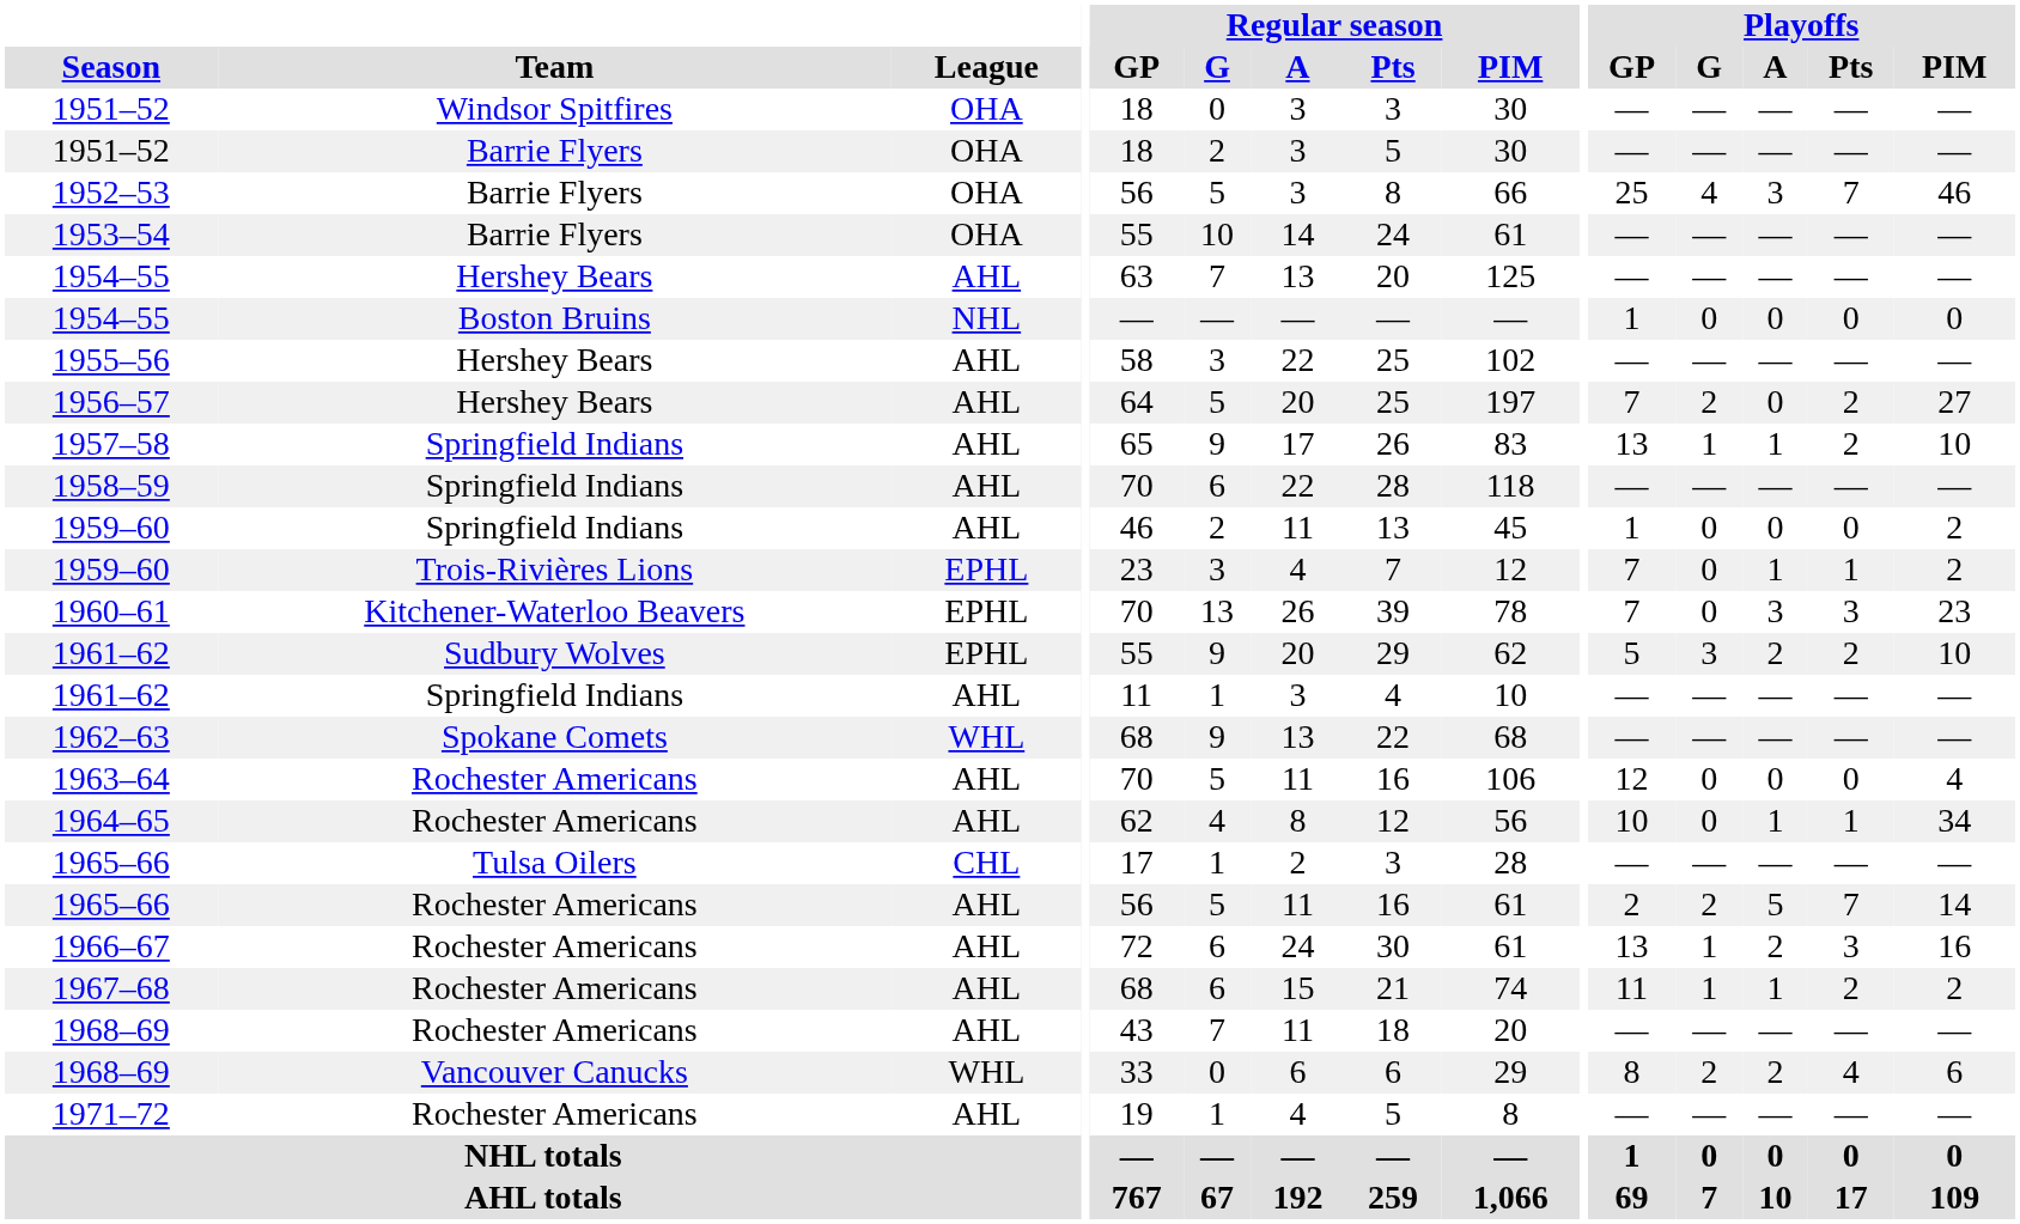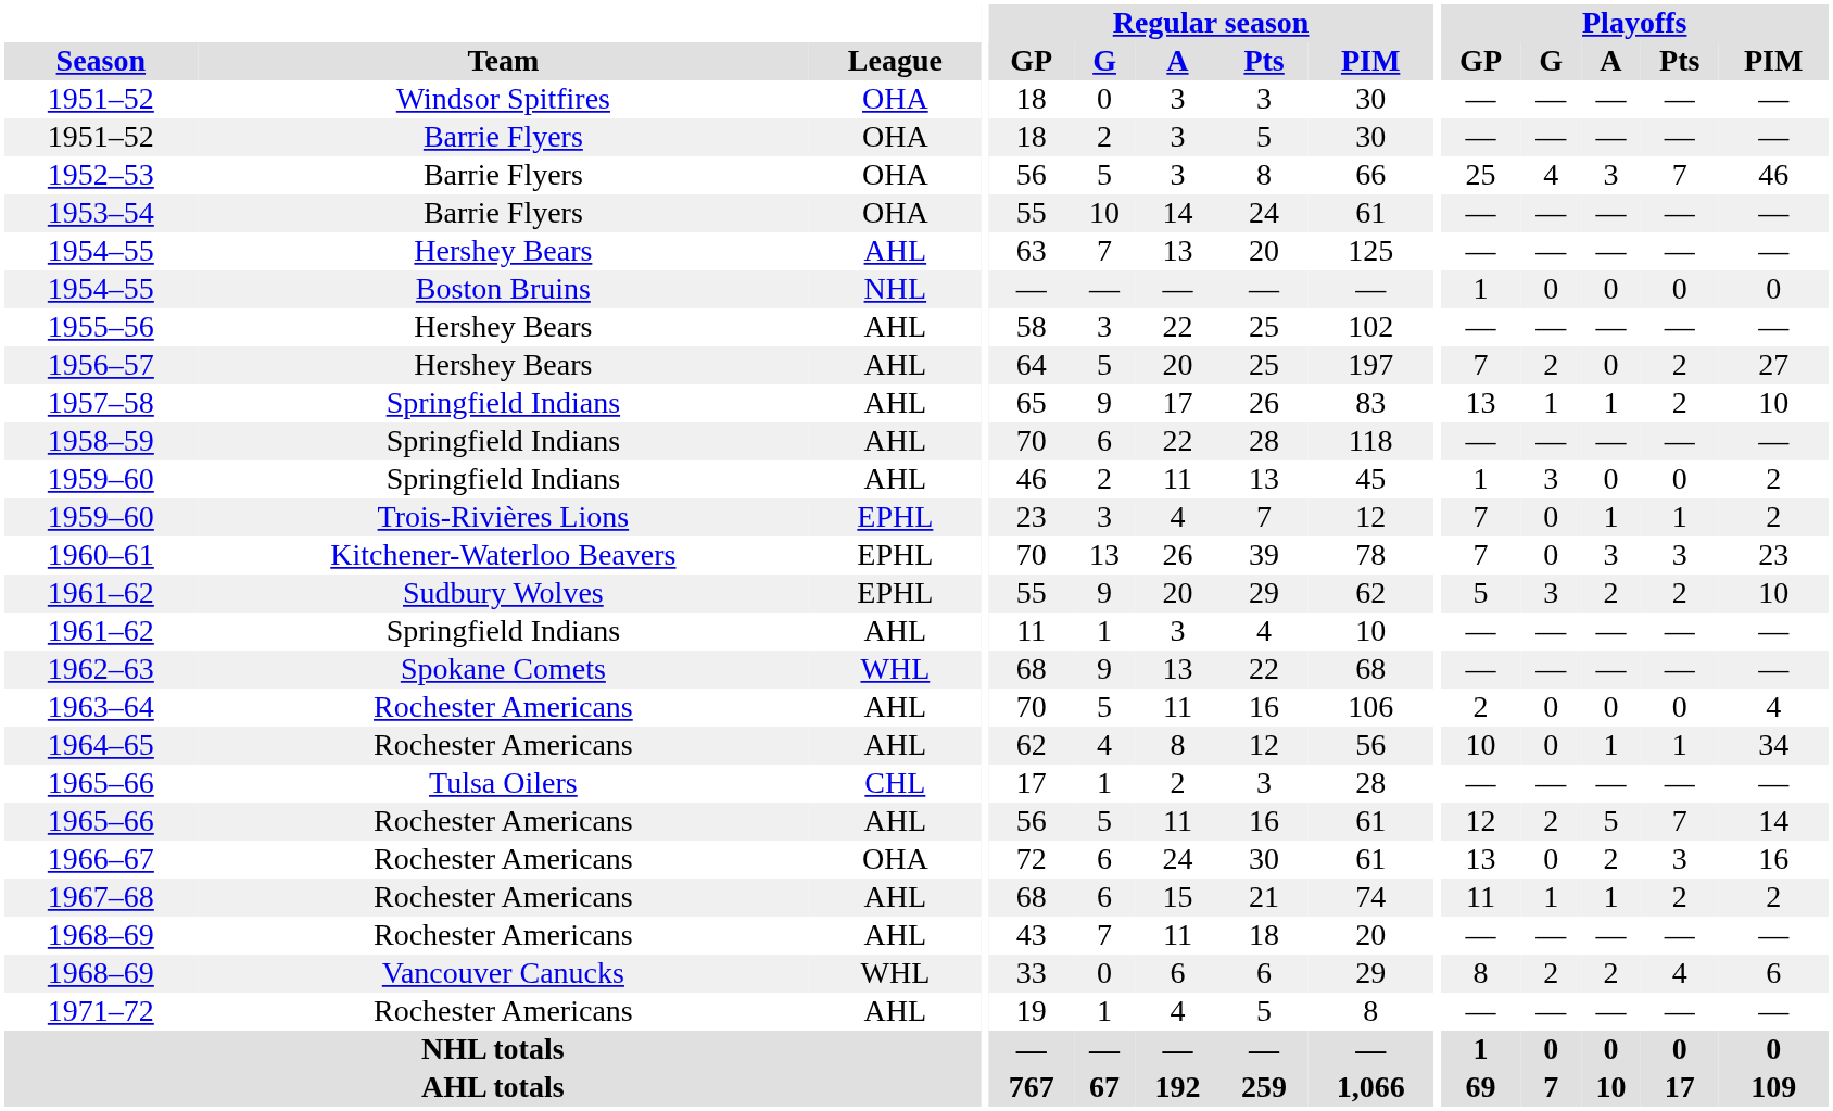 <table border="0" cellpadding="1" cellspacing="0" style="text-align:center; width:60em">
 <tr bgcolor="#e0e0e0">
 <th colspan="3" bgcolor="#ffffff"></th>
 <th rowspan="100" bgcolor="#ffffff"></th>
 <th colspan="5"><a href='#'>Regular season</a></th>
 <th rowspan="100" bgcolor="#ffffff"></th>
 <th colspan="5"><a href='#'>Playoffs</a></th>
 </tr>
 <tr bgcolor="#e0e0e0">
 <th><a href='#'>Season</a></th>
 <th>Team</th>
 <th>League</th>
 <th>GP</th>
 <th><a href='#'>G</a></th>
 <th><a href='#'>A</a></th>
 <th><a href='#'>Pts</a></th>
 <th><a href='#'>PIM</a></th>
 <th>GP</th>
 <th>G</th>
 <th>A</th>
 <th>Pts</th>
 <th>PIM</th>
 </tr>
 <tr>
 <td><a href='#'>1951–52</a></td>
 <td><a href='#'>Windsor Spitfires</a></td>
 <td><a href='#'>OHA</a></td>
 <td>18</td>
 <td>0</td>
 <td>3</td>
 <td>3</td>
 <td>30</td>
 <td>—</td>
 <td>—</td>
 <td>—</td>
 <td>—</td>
 <td>—</td>
 </tr>
 <tr bgcolor="#f0f0f0">
 <td>1951–52</td>
 <td><a href='#'>Barrie Flyers</a></td>
 <td>OHA</td>
 <td>18</td>
 <td>2</td>
 <td>3</td>
 <td>5</td>
 <td>30</td>
 <td>—</td>
 <td>—</td>
 <td>—</td>
 <td>—</td>
 <td>—</td>
 </tr>
 <tr>
 <td><a href='#'>1952–53</a></td>
 <td>Barrie Flyers</td>
 <td>OHA</td>
 <td>56</td>
 <td>5</td>
 <td>3</td>
 <td>8</td>
 <td>66</td>
 <td>25</td>
 <td>4</td>
 <td>3</td>
 <td>7</td>
 <td>46</td>
 </tr>
 <tr bgcolor="#f0f0f0">
 <td><a href='#'>1953–54</a></td>
 <td>Barrie Flyers</td>
 <td>OHA</td>
 <td>55</td>
 <td>10</td>
 <td>14</td>
 <td>24</td>
 <td>61</td>
 <td>—</td>
 <td>—</td>
 <td>—</td>
 <td>—</td>
 <td>—</td>
 </tr>
 <tr>
 <td><a href='#'>1954–55</a></td>
 <td><a href='#'>Hershey Bears</a></td>
 <td><a href='#'>AHL</a></td>
 <td>63</td>
 <td>7</td>
 <td>13</td>
 <td>20</td>
 <td>125</td>
 <td>—</td>
 <td>—</td>
 <td>—</td>
 <td>—</td>
 <td>—</td>
 </tr>
 <tr bgcolor="#f0f0f0">
 <td><a href='#'>1954–55</a></td>
 <td><a href='#'>Boston Bruins</a></td>
 <td><a href='#'>NHL</a></td>
 <td>—</td>
 <td>—</td>
 <td>—</td>
 <td>—</td>
 <td>—</td>
 <td>1</td>
 <td>0</td>
 <td>0</td>
 <td>0</td>
 <td>0</td>
 </tr>
 <tr>
 <td><a href='#'>1955–56</a></td>
 <td>Hershey Bears</td>
 <td>AHL</td>
 <td>58</td>
 <td>3</td>
 <td>22</td>
 <td>25</td>
 <td>102</td>
 <td>—</td>
 <td>—</td>
 <td>—</td>
 <td>—</td>
 <td>—</td>
 </tr>
 <tr bgcolor="#f0f0f0">
 <td><a href='#'>1956–57</a></td>
 <td>Hershey Bears</td>
 <td>AHL</td>
 <td>64</td>
 <td>5</td>
 <td>20</td>
 <td>25</td>
 <td>197</td>
 <td>7</td>
 <td>2</td>
 <td>0</td>
 <td>2</td>
 <td>27</td>
 </tr>
 <tr>
 <td><a href='#'>1957–58</a></td>
 <td><a href='#'>Springfield Indians</a></td>
 <td>AHL</td>
 <td>65</td>
 <td>9</td>
 <td>17</td>
 <td>26</td>
 <td>83</td>
 <td>13</td>
 <td>1</td>
 <td>1</td>
 <td>2</td>
 <td>10</td>
 </tr>
 <tr bgcolor="#f0f0f0">
 <td><a href='#'>1958–59</a></td>
 <td>Springfield Indians</td>
 <td>AHL</td>
 <td>70</td>
 <td>6</td>
 <td>22</td>
 <td>28</td>
 <td>118</td>
 <td>—</td>
 <td>—</td>
 <td>—</td>
 <td>—</td>
 <td>—</td>
 </tr>
 <tr>
 <td><a href='#'>1959–60</a></td>
 <td>Springfield Indians</td>
 <td>AHL</td>
 <td>46</td>
 <td>2</td>
 <td>11</td>
 <td>13</td>
 <td>45</td>
 <td>1</td>
-<td>0</td>
+<td>3</td>
 <td>0</td>
 <td>0</td>
 <td>2</td>
 </tr>
 <tr bgcolor="#f0f0f0">
 <td><a href='#'>1959–60</a></td>
 <td><a href='#'>Trois-Rivières Lions</a></td>
 <td><a href='#'>EPHL</a></td>
 <td>23</td>
 <td>3</td>
 <td>4</td>
 <td>7</td>
 <td>12</td>
 <td>7</td>
 <td>0</td>
 <td>1</td>
 <td>1</td>
 <td>2</td>
 </tr>
 <tr>
 <td><a href='#'>1960–61</a></td>
 <td><a href='#'>Kitchener-Waterloo Beavers</a></td>
 <td>EPHL</td>
 <td>70</td>
 <td>13</td>
 <td>26</td>
 <td>39</td>
 <td>78</td>
 <td>7</td>
 <td>0</td>
 <td>3</td>
 <td>3</td>
 <td>23</td>
 </tr>
 <tr bgcolor="#f0f0f0">
 <td><a href='#'>1961–62</a></td>
 <td><a href='#'>Sudbury Wolves</a></td>
 <td>EPHL</td>
 <td>55</td>
 <td>9</td>
 <td>20</td>
 <td>29</td>
 <td>62</td>
 <td>5</td>
 <td>3</td>
 <td>2</td>
 <td>2</td>
 <td>10</td>
 </tr>
 <tr>
 <td><a href='#'>1961–62</a></td>
 <td>Springfield Indians</td>
 <td>AHL</td>
 <td>11</td>
 <td>1</td>
 <td>3</td>
 <td>4</td>
 <td>10</td>
 <td>—</td>
 <td>—</td>
 <td>—</td>
 <td>—</td>
 <td>—</td>
 </tr>
 <tr bgcolor="#f0f0f0">
 <td><a href='#'>1962–63</a></td>
 <td><a href='#'>Spokane Comets</a></td>
 <td><a href='#'>WHL</a></td>
 <td>68</td>
 <td>9</td>
 <td>13</td>
 <td>22</td>
 <td>68</td>
 <td>—</td>
 <td>—</td>
 <td>—</td>
 <td>—</td>
 <td>—</td>
 </tr>
 <tr>
 <td><a href='#'>1963–64</a></td>
 <td><a href='#'>Rochester Americans</a></td>
 <td>AHL</td>
 <td>70</td>
 <td>5</td>
 <td>11</td>
 <td>16</td>
 <td>106</td>
-<td>12</td>
+<td>2</td>
 <td>0</td>
 <td>0</td>
 <td>0</td>
 <td>4</td>
 </tr>
 <tr bgcolor="#f0f0f0">
 <td><a href='#'>1964–65</a></td>
 <td>Rochester Americans</td>
 <td>AHL</td>
 <td>62</td>
 <td>4</td>
 <td>8</td>
 <td>12</td>
 <td>56</td>
 <td>10</td>
 <td>0</td>
 <td>1</td>
 <td>1</td>
 <td>34</td>
 </tr>
 <tr>
 <td><a href='#'>1965–66</a></td>
 <td><a href='#'>Tulsa Oilers</a></td>
 <td><a href='#'>CHL</a></td>
 <td>17</td>
 <td>1</td>
 <td>2</td>
 <td>3</td>
 <td>28</td>
 <td>—</td>
 <td>—</td>
 <td>—</td>
 <td>—</td>
 <td>—</td>
 </tr>
 <tr bgcolor="#f0f0f0">
 <td><a href='#'>1965–66</a></td>
 <td>Rochester Americans</td>
 <td>AHL</td>
 <td>56</td>
 <td>5</td>
 <td>11</td>
 <td>16</td>
 <td>61</td>
-<td>2</td>
+<td>12</td>
 <td>2</td>
 <td>5</td>
 <td>7</td>
 <td>14</td>
 </tr>
 <tr>
 <td><a href='#'>1966–67</a></td>
 <td>Rochester Americans</td>
-<td>AHL</td>
+<td>OHA</td>
 <td>72</td>
 <td>6</td>
 <td>24</td>
 <td>30</td>
 <td>61</td>
 <td>13</td>
-<td>1</td>
+<td>0</td>
 <td>2</td>
 <td>3</td>
 <td>16</td>
 </tr>
 <tr bgcolor="#f0f0f0">
 <td><a href='#'>1967–68</a></td>
 <td>Rochester Americans</td>
 <td>AHL</td>
 <td>68</td>
 <td>6</td>
 <td>15</td>
 <td>21</td>
 <td>74</td>
 <td>11</td>
 <td>1</td>
 <td>1</td>
 <td>2</td>
 <td>2</td>
 </tr>
 <tr>
 <td><a href='#'>1968–69</a></td>
 <td>Rochester Americans</td>
 <td>AHL</td>
 <td>43</td>
 <td>7</td>
 <td>11</td>
 <td>18</td>
 <td>20</td>
 <td>—</td>
 <td>—</td>
 <td>—</td>
 <td>—</td>
 <td>—</td>
 </tr>
 <tr bgcolor="#f0f0f0">
 <td><a href='#'>1968–69</a></td>
 <td><a href='#'>Vancouver Canucks</a></td>
 <td>WHL</td>
 <td>33</td>
 <td>0</td>
 <td>6</td>
 <td>6</td>
 <td>29</td>
 <td>8</td>
 <td>2</td>
 <td>2</td>
 <td>4</td>
 <td>6</td>
 </tr>
 <tr>
 <td><a href='#'>1971–72</a></td>
 <td>Rochester Americans</td>
 <td>AHL</td>
 <td>19</td>
 <td>1</td>
 <td>4</td>
 <td>5</td>
 <td>8</td>
 <td>—</td>
 <td>—</td>
 <td>—</td>
 <td>—</td>
 <td>—</td>
 </tr>
 <tr bgcolor="#e0e0e0">
 <th colspan="3">NHL totals</th>
 <th>—</th>
 <th>—</th>
 <th>—</th>
 <th>—</th>
 <th>—</th>
 <th>1</th>
 <th>0</th>
 <th>0</th>
 <th>0</th>
 <th>0</th>
 </tr>
 <tr bgcolor="#e0e0e0">
 <th colspan="3">AHL totals</th>
 <th>767</th>
 <th>67</th>
 <th>192</th>
 <th>259</th>
 <th>1,066</th>
 <th>69</th>
 <th>7</th>
 <th>10</th>
 <th>17</th>
 <th>109</th>
 </tr>
 </table>
